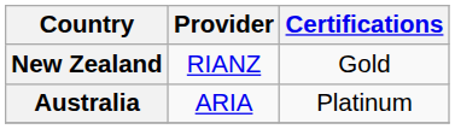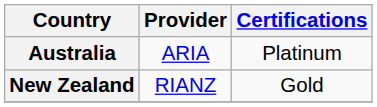 <table class="wikitable sortable plainrowheaders">
 <tr>
 <th scope="col">Country</th>
 <th scope="col">Provider</th>
 <th scope="col"><a href='#'>Certifications</a></th>
 </tr>
 <tr>
+<th scope="row">Australia</th>
+<td style="text-align:center;"><a href='#'>ARIA</a></td>
+<td style="text-align:center;">Platinum</td>
+</tr>
+<tr>
 <th scope="row">New Zealand</th>
 <td style="text-align:center;"><a href='#'>RIANZ</a></td>
 <td style="text-align:center;">Gold</td>
 </tr>
 <tr>
-<th scope="row">Australia</th>
-<td style="text-align:center;"><a href='#'>ARIA</a></td>
-<td style="text-align:center;">Platinum</td>
-</tr>
-<tr>
 </tr>
 </table>
